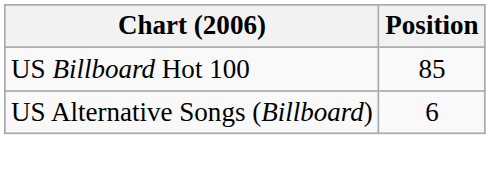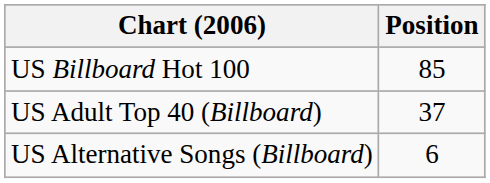 <table class="wikitable sortable plainrowheaders">
 <tr>
 <th>Chart (2006)</th>
 <th>Position</th>
 </tr>
 <tr>
 <td>US <em>Billboard</em> Hot 100</td>
 <td style="text-align:center;">85</td>
 </tr>
 <tr>
+<td>US Adult Top 40 (<em>Billboard</em>)</td>
+<td style="text-align:center;">37</td>
+</tr>
+<tr>
 <td>US Alternative Songs (<em>Billboard</em>)</td>
 <td style="text-align:center;">6</td>
 </tr>
 </table>
